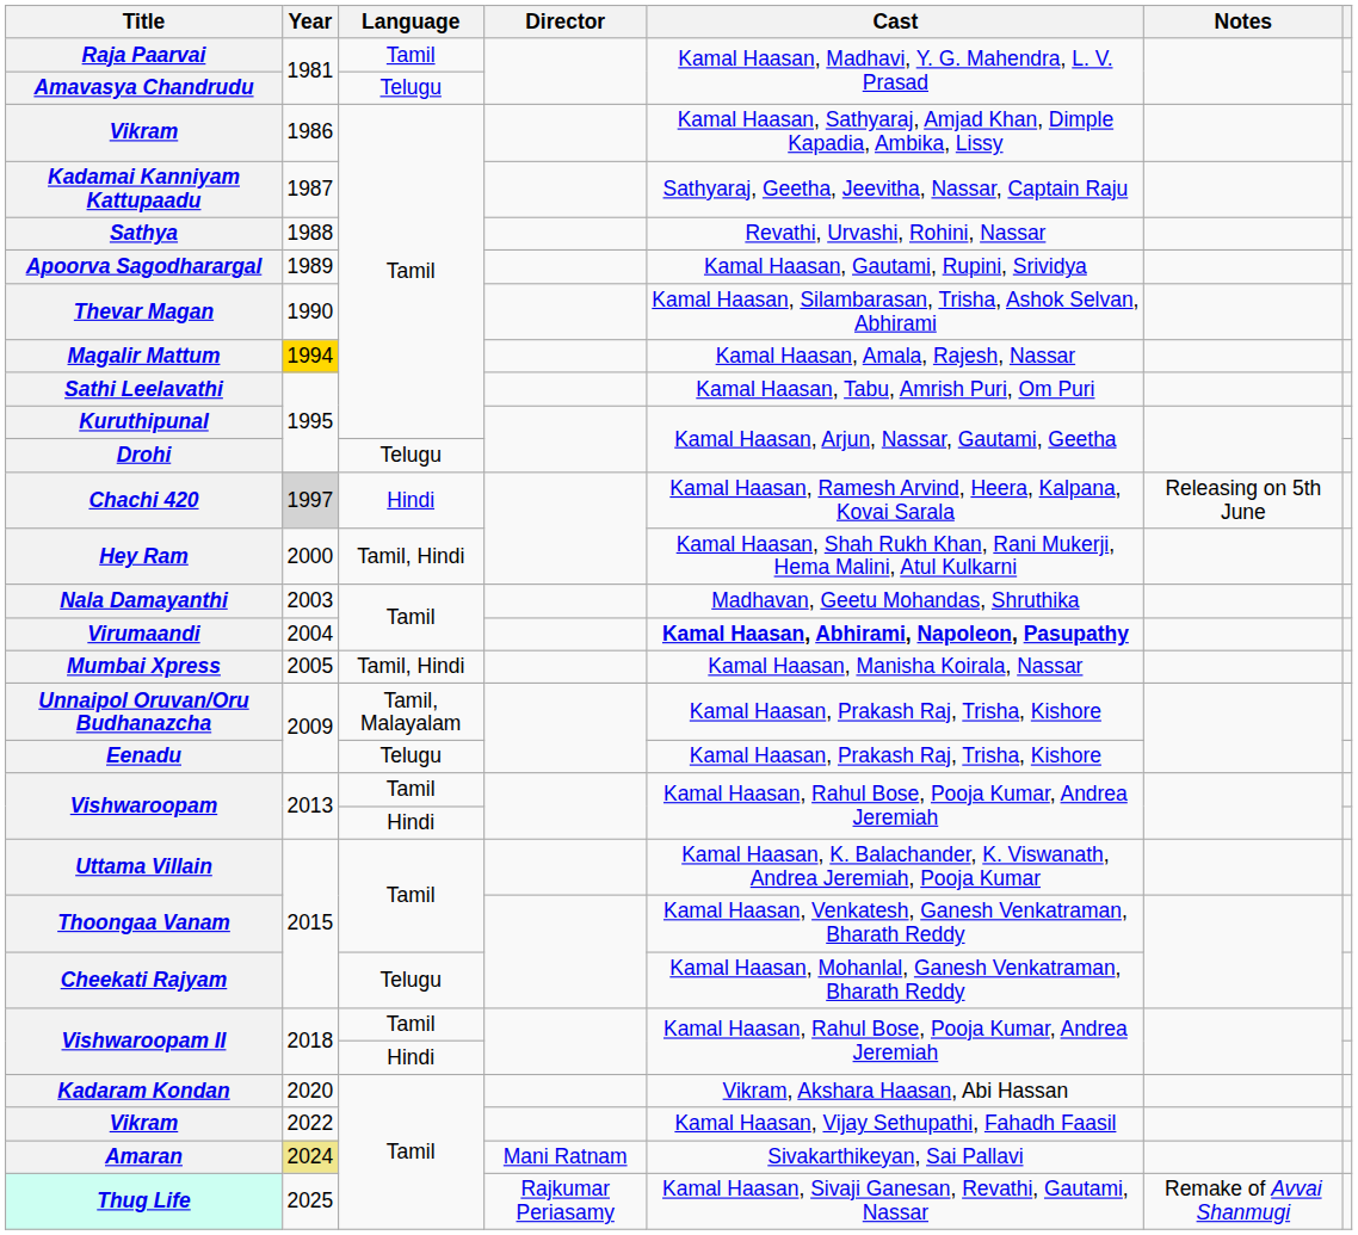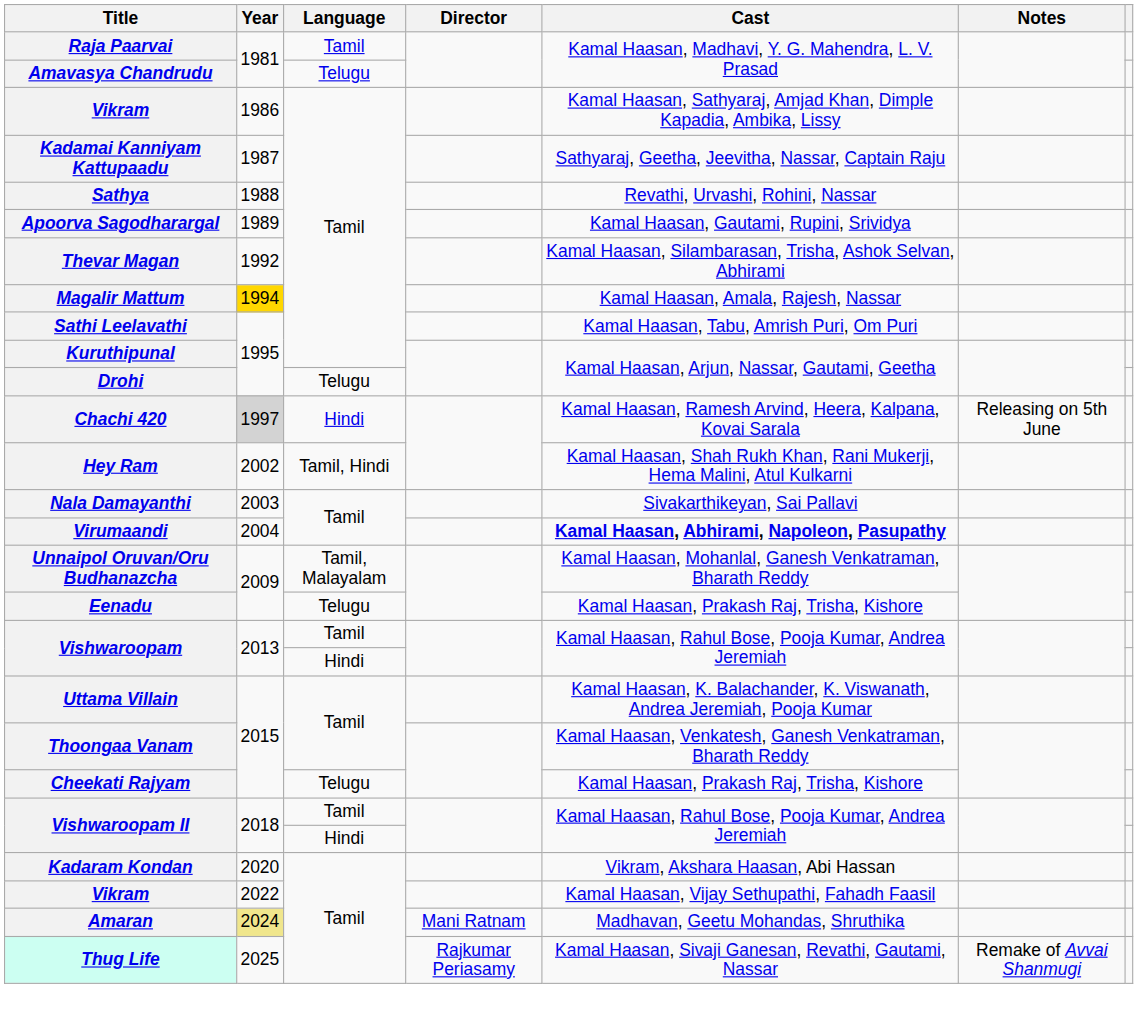 <table class="wikitable plainrowheaders sortable" style="width: 82%; text-align: center;">
 <tr>
 <th scope="col">Title</th>
 <th scope="col">Year</th>
 <th scope="col">Language</th>
 <th scope="col">Director</th>
 <th scope="col">Cast</th>
 <th scope="col" class="unsortable">Notes</th>
 <th scope="col" class="unsortable"></th>
 </tr>
 <tr>
 <th scope="row"><em><a href='#'>Raja Paarvai</a></em></th>
 <td rowspan="2">1981</td>
 <td><a href='#'>Tamil</a></td>
 <td rowspan="2"></td>
 <td rowspan="2"><a href='#'>Kamal Haasan</a>, <a href='#'>Madhavi</a>, <a href='#'>Y. G. Mahendra</a>, <a href='#'>L. V. Prasad</a></td>
 <td rowspan="2"></td>
 <td></td>
 </tr>
 <tr>
 <th scope="row"><em><a href='#'>Amavasya Chandrudu</a></em></th>
 <td><a href='#'>Telugu</a></td>
 <td></td>
 </tr>
 <tr>
 <th scope="row"><em><a href='#'>Vikram</a></em></th>
 <td>1986</td>
 <td rowspan="8">Tamil</td>
 <td></td>
 <td><a href='#'>Kamal Haasan</a>, <a href='#'>Sathyaraj</a>, <a href='#'>Amjad Khan</a>, <a href='#'>Dimple Kapadia</a>, <a href='#'>Ambika</a>, <a href='#'>Lissy</a></td>
 <td></td>
 <td></td>
 </tr>
 <tr>
 <th scope="row"><em><a href='#'>Kadamai Kanniyam Kattupaadu</a></em></th>
 <td>1987</td>
 <td></td>
 <td><a href='#'>Sathyaraj</a>, <a href='#'>Geetha</a>, <a href='#'>Jeevitha</a>, <a href='#'>Nassar</a>, <a href='#'>Captain Raju</a></td>
 <td></td>
 <td></td>
 </tr>
 <tr>
 <th scope="row"><em><a href='#'>Sathya</a></em></th>
 <td>1988</td>
 <td></td>
 <td><a href='#'>Revathi</a>, <a href='#'>Urvashi</a>, <a href='#'>Rohini</a>, <a href='#'>Nassar</a></td>
 <td></td>
 <td></td>
 </tr>
 <tr>
 <th scope="row"><em><a href='#'>Apoorva Sagodharargal</a></em></th>
 <td>1989</td>
 <td></td>
 <td><a href='#'>Kamal Haasan</a>, <a href='#'>Gautami</a>, <a href='#'>Rupini</a>, <a href='#'>Srividya</a></td>
 <td></td>
 <td></td>
 </tr>
 <tr>
 <th scope="row"><em><a href='#'>Thevar Magan</a></em></th>
-<td>1990</td>
+<td>1992</td>
 <td></td>
 <td><a href='#'>Kamal Haasan</a>, <a href='#'>Silambarasan</a>, <a href='#'>Trisha</a>, <a href='#'>Ashok Selvan</a>, <a href='#'>Abhirami</a></td>
 <td></td>
 <td></td>
 </tr>
 <tr>
 <th scope="row"><em><a href='#'>Magalir Mattum</a></em></th>
 <td style="background: gold;">1994</td>
 <td></td>
 <td><a href='#'>Kamal Haasan</a>, <a href='#'>Amala</a>, <a href='#'>Rajesh</a>, <a href='#'>Nassar</a></td>
 <td></td>
 <td></td>
 </tr>
 <tr>
 <th scope="row"><em><a href='#'>Sathi Leelavathi</a></em></th>
 <td rowspan="3">1995</td>
 <td></td>
 <td><a href='#'>Kamal Haasan</a>, <a href='#'>Tabu</a>, <a href='#'>Amrish Puri</a>, <a href='#'>Om Puri</a></td>
 <td></td>
 <td></td>
 </tr>
 <tr>
 <th scope="row"><em><a href='#'>Kuruthipunal</a></em></th>
 <td rowspan="2"></td>
 <td rowspan="2"><a href='#'>Kamal Haasan</a>, <a href='#'>Arjun</a>, <a href='#'>Nassar</a>, <a href='#'>Gautami</a>, <a href='#'>Geetha</a></td>
 <td rowspan="2"></td>
 <td></td>
 </tr>
 <tr>
 <th scope="row"><em><a href='#'>Drohi</a></em></th>
 <td>Telugu</td>
 <td></td>
 </tr>
 <tr>
 <th scope="row"><em><a href='#'>Chachi 420</a></em></th>
 <td style="background: lightgrey;">1997</td>
 <td><a href='#'>Hindi</a></td>
 <td rowspan="2"></td>
 <td><a href='#'>Kamal Haasan</a>, <a href='#'>Ramesh Arvind</a>, <a href='#'>Heera</a>, <a href='#'>Kalpana</a>, <a href='#'>Kovai Sarala</a></td>
 <td>Releasing on 5th June</td>
 <td></td>
 </tr>
 <tr>
 <th scope="row"><em><a href='#'>Hey Ram</a></em></th>
-<td>2000</td>
+<td>2002</td>
 <td>Tamil, Hindi</td>
 <td><a href='#'>Kamal Haasan</a>, <a href='#'>Shah Rukh Khan</a>, <a href='#'>Rani Mukerji</a>, <a href='#'>Hema Malini</a>, <a href='#'>Atul Kulkarni</a></td>
 <td></td>
 <td></td>
 </tr>
 <tr>
 <th scope="row"><em><a href='#'>Nala Damayanthi</a></em></th>
 <td>2003</td>
 <td rowspan="2">Tamil</td>
 <td></td>
-<td><a href='#'>Madhavan</a>, <a href='#'>Geetu Mohandas</a>, <a href='#'>Shruthika</a></td>
+<td><a href='#'>Sivakarthikeyan</a>, <a href='#'>Sai Pallavi</a></td>
 <td></td>
 <td></td>
 </tr>
 <tr>
 <th scope="row"><em><a href='#'>Virumaandi</a></em></th>
 <td>2004</td>
 <td></td>
 <td><strong><a href='#'>Kamal Haasan</a>, <a href='#'>Abhirami</a>, <a href='#'>Napoleon</a>, <a href='#'>Pasupathy</a></strong></td>
 <td></td>
 <td></td>
 </tr>
 <tr>
-<th scope="row"><em><a href='#'>Mumbai Xpress</a></em></th>
-<td>2005</td>
-<td>Tamil, Hindi</td>
-<td></td>
-<td><a href='#'>Kamal Haasan</a>, <a href='#'>Manisha Koirala</a>, <a href='#'>Nassar</a></td>
-<td></td>
-<td></td>
-</tr>
-<tr>
 <th scope="row"><em><a href='#'>Unnaipol Oruvan/Oru Budhanazcha</a></em></th>
 <td rowspan="2">2009</td>
 <td>Tamil, Malayalam</td>
 <td rowspan="2"></td>
-<td><a href='#'>Kamal Haasan</a>, <a href='#'>Prakash Raj</a>, <a href='#'>Trisha</a>, <a href='#'>Kishore</a></td>
+<td><a href='#'>Kamal Haasan</a>, <a href='#'>Mohanlal</a>,  <a href='#'>Ganesh Venkatraman</a>, <a href='#'>Bharath Reddy</a></td>
 <td rowspan="2"></td>
 <td></td>
 </tr>
 <tr>
 <th scope="row"><em><a href='#'>Eenadu</a></em></th>
 <td>Telugu</td>
 <td><a href='#'>Kamal Haasan</a>, <a href='#'>Prakash Raj</a>, <a href='#'>Trisha</a>, <a href='#'>Kishore</a></td>
 <td></td>
 </tr>
 <tr>
 <th rowspan="2" scope="row"><em><a href='#'>Vishwaroopam</a></em></th>
 <td rowspan="2">2013</td>
 <td>Tamil</td>
 <td rowspan="2"></td>
 <td rowspan="2"><a href='#'>Kamal Haasan</a>, <a href='#'>Rahul Bose</a>, <a href='#'>Pooja Kumar</a>, <a href='#'>Andrea Jeremiah</a></td>
 <td rowspan="2"></td>
 <td></td>
 </tr>
 <tr>
 <td>Hindi</td>
 <td></td>
 </tr>
 <tr>
 <th scope="row"><em><a href='#'>Uttama Villain</a></em></th>
 <td rowspan="3">2015</td>
 <td rowspan="2">Tamil</td>
 <td></td>
 <td><a href='#'>Kamal Haasan</a>, <a href='#'>K. Balachander</a>, <a href='#'>K. Viswanath</a>, <a href='#'>Andrea Jeremiah</a>, <a href='#'>Pooja Kumar</a></td>
 <td></td>
 <td></td>
 </tr>
 <tr>
 <th scope="row"><em><a href='#'>Thoongaa Vanam</a></em></th>
 <td rowspan="2"></td>
 <td><a href='#'>Kamal Haasan</a>, <a href='#'>Venkatesh</a>, <a href='#'>Ganesh Venkatraman</a>, <a href='#'>Bharath Reddy</a></td>
 <td rowspan="2"></td>
 <td></td>
 </tr>
 <tr>
 <th scope="row"><em><a href='#'>Cheekati Rajyam</a></em></th>
 <td>Telugu</td>
-<td><a href='#'>Kamal Haasan</a>, <a href='#'>Mohanlal</a>,  <a href='#'>Ganesh Venkatraman</a>, <a href='#'>Bharath Reddy</a></td>
+<td><a href='#'>Kamal Haasan</a>, <a href='#'>Prakash Raj</a>, <a href='#'>Trisha</a>, <a href='#'>Kishore</a></td>
 <td></td>
 </tr>
 <tr>
 <th rowspan="2" scope="row"><em><a href='#'>Vishwaroopam II</a></em></th>
 <td rowspan="2">2018</td>
 <td>Tamil</td>
 <td rowspan="2"></td>
 <td rowspan="2"><a href='#'>Kamal Haasan</a>, <a href='#'>Rahul Bose</a>, <a href='#'>Pooja Kumar</a>, <a href='#'>Andrea Jeremiah</a></td>
 <td rowspan="2"></td>
 <td></td>
 </tr>
 <tr>
 <td>Hindi</td>
 <td></td>
 </tr>
 <tr>
 <th scope="row"><em><a href='#'>Kadaram Kondan</a></em></th>
 <td>2020</td>
 <td rowspan="4">Tamil</td>
 <td></td>
 <td><a href='#'>Vikram</a>, <a href='#'>Akshara Haasan</a>, Abi Hassan</td>
 <td></td>
 <td></td>
 </tr>
 <tr>
 <th scope="row"><em><a href='#'>Vikram</a></em></th>
 <td>2022</td>
 <td></td>
 <td><a href='#'>Kamal Haasan</a>, <a href='#'>Vijay Sethupathi</a>, <a href='#'>Fahadh Faasil</a></td>
 <td></td>
 <td></td>
 </tr>
 <tr>
 <th scope="row"><em><a href='#'>Amaran</a></em></th>
 <td style="background: khaki;">2024</td>
 <td><a href='#'>Mani Ratnam</a></td>
-<td><a href='#'>Sivakarthikeyan</a>, <a href='#'>Sai Pallavi</a></td>
+<td><a href='#'>Madhavan</a>, <a href='#'>Geetu Mohandas</a>, <a href='#'>Shruthika</a></td>
 <td></td>
 <td></td>
 </tr>
 <tr>
 <th scope="row" style="background:#ccfff2; "><em><a href='#'>Thug Life</a></em> </th>
 <td>2025</td>
 <td><a href='#'>Rajkumar Periasamy</a></td>
 <td><a href='#'>Kamal Haasan</a>, <a href='#'>Sivaji Ganesan</a>, <a href='#'>Revathi</a>, <a href='#'>Gautami</a>, <a href='#'>Nassar</a></td>
 <td>Remake of <em><a href='#'>Avvai Shanmugi</a></em></td>
 <td></td>
 </tr>
 </table>
